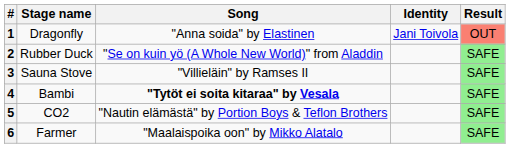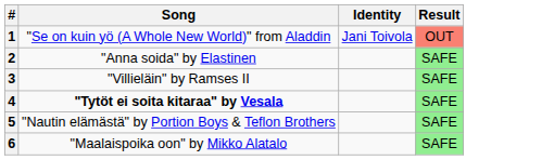 <table class="wikitable plainrowheaders" style="text-align: center;">
 <tr>
 <th>#</th>
-<th>Stage name</th>
 <th>Song</th>
 <th>Identity</th>
 <th>Result</th>
 </tr>
 <tr>
 <th>1</th>
-<td>Dragonfly</td>
-<td>"Anna soida" by <a href='#'>Elastinen</a></td>
+<td>"<a href='#'>Se on kuin yö (A Whole New World)</a>" from <a href='#'>Aladdin</a></td>
 <td><a href='#'>Jani Toivola</a></td>
 <td bgcolor="salmon">OUT</td>
 </tr>
 <tr>
 <th>2</th>
-<td>Rubber Duck</td>
-<td>"<a href='#'>Se on kuin yö (A Whole New World)</a>" from <a href='#'>Aladdin</a></td>
+<td>"Anna soida" by <a href='#'>Elastinen</a></td>
 <td></td>
 <td bgcolor="lightgreen">SAFE</td>
 </tr>
 <tr>
 <th>3</th>
-<td>Sauna Stove</td>
 <td>"Villieläin" by Ramses II</td>
 <td></td>
 <td bgcolor="lightgreen">SAFE</td>
 </tr>
 <tr>
 <th>4</th>
-<td>Bambi</td>
 <td><strong>"Tytöt ei soita kitaraa" by <a href='#'>Vesala</a></strong></td>
 <td></td>
 <td bgcolor="lightgreen">SAFE</td>
 </tr>
 <tr>
 <th>5</th>
-<td>CO2</td>
 <td>"Nautin elämästä" by <a href='#'>Portion Boys</a> & <a href='#'>Teflon Brothers</a></td>
 <td></td>
 <td bgcolor="lightgreen">SAFE</td>
 </tr>
 <tr>
 <th>6</th>
-<td>Farmer</td>
 <td>"Maalaispoika oon" by <a href='#'>Mikko Alatalo</a></td>
 <td></td>
 <td bgcolor=lightgreen>SAFE</td>
 </tr>
 </table>
